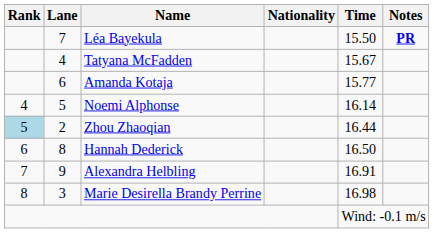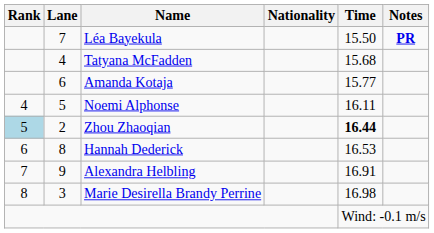 <table class="wikitable sortable" style="text-align:center">
 <tr>
 <th>Rank</th>
 <th>Lane</th>
 <th>Name</th>
 <th>Nationality</th>
 <th>Time</th>
 <th>Notes</th>
 </tr>
 <tr>
 <td></td>
 <td>7</td>
 <td align="left"><a href='#'>Léa Bayekula</a></td>
 <td align="left"></td>
 <td>15.50</td>
 <td><strong><a href='#'>PR</a></strong></td>
 </tr>
 <tr>
 <td></td>
 <td>4</td>
 <td align="left"><a href='#'>Tatyana McFadden</a></td>
 <td align="left"></td>
-<td>15.67</td>
+<td>15.68</td>
 <td></td>
 </tr>
 <tr>
 <td></td>
 <td>6</td>
 <td align="left"><a href='#'>Amanda Kotaja</a></td>
 <td align="left"></td>
 <td>15.77</td>
 <td></td>
 </tr>
 <tr>
 <td>4</td>
 <td>5</td>
 <td align="left"><a href='#'>Noemi Alphonse</a></td>
 <td align="left"></td>
-<td>16.14</td>
+<td>16.11</td>
 <td></td>
 </tr>
 <tr>
 <td style="background: lightblue;">5</td>
 <td>2</td>
 <td align="left"><a href='#'>Zhou Zhaoqian</a></td>
 <td align="left"></td>
-<td>16.44</td>
+<td><strong>16.44</strong></td>
 <td></td>
 </tr>
 <tr>
 <td>6</td>
 <td>8</td>
 <td align="left"><a href='#'>Hannah Dederick</a></td>
 <td align="left"></td>
-<td>16.50</td>
+<td>16.53</td>
 <td></td>
 </tr>
 <tr>
 <td>7</td>
 <td>9</td>
 <td align="left"><a href='#'>Alexandra Helbling</a></td>
 <td align="left"></td>
 <td>16.91</td>
 <td></td>
 </tr>
 <tr>
 <td>8</td>
 <td>3</td>
 <td align="left"><a href='#'>Marie Desirella Brandy Perrine</a></td>
 <td align="left"></td>
 <td>16.98</td>
 <td></td>
 </tr>
 <tr class="sortbottom">
 <td colspan="4"></td>
 <td colspan="2" style="text-align:left;">Wind: -0.1 m/s</td>
 </tr>
 </table>
